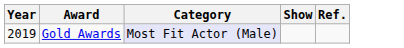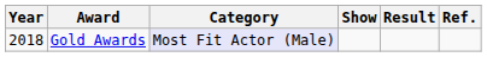 <table class="wikitable" style="text-align:center">
 <tr>
 <th>Year</th>
 <th>Award</th>
 <th>Category</th>
 <th>Show</th>
+<th>Result</th>
 <th>Ref.</th>
 </tr>
 <tr>
-<td>2019</td>
+<td>2018</td>
 <td><a href='#'>Gold Awards</a></td>
 <td style="background: lavender;">Most Fit Actor (Male)</td>
 <td></td>
 <td></td>
+<td></td>
 </tr>
 </table>
